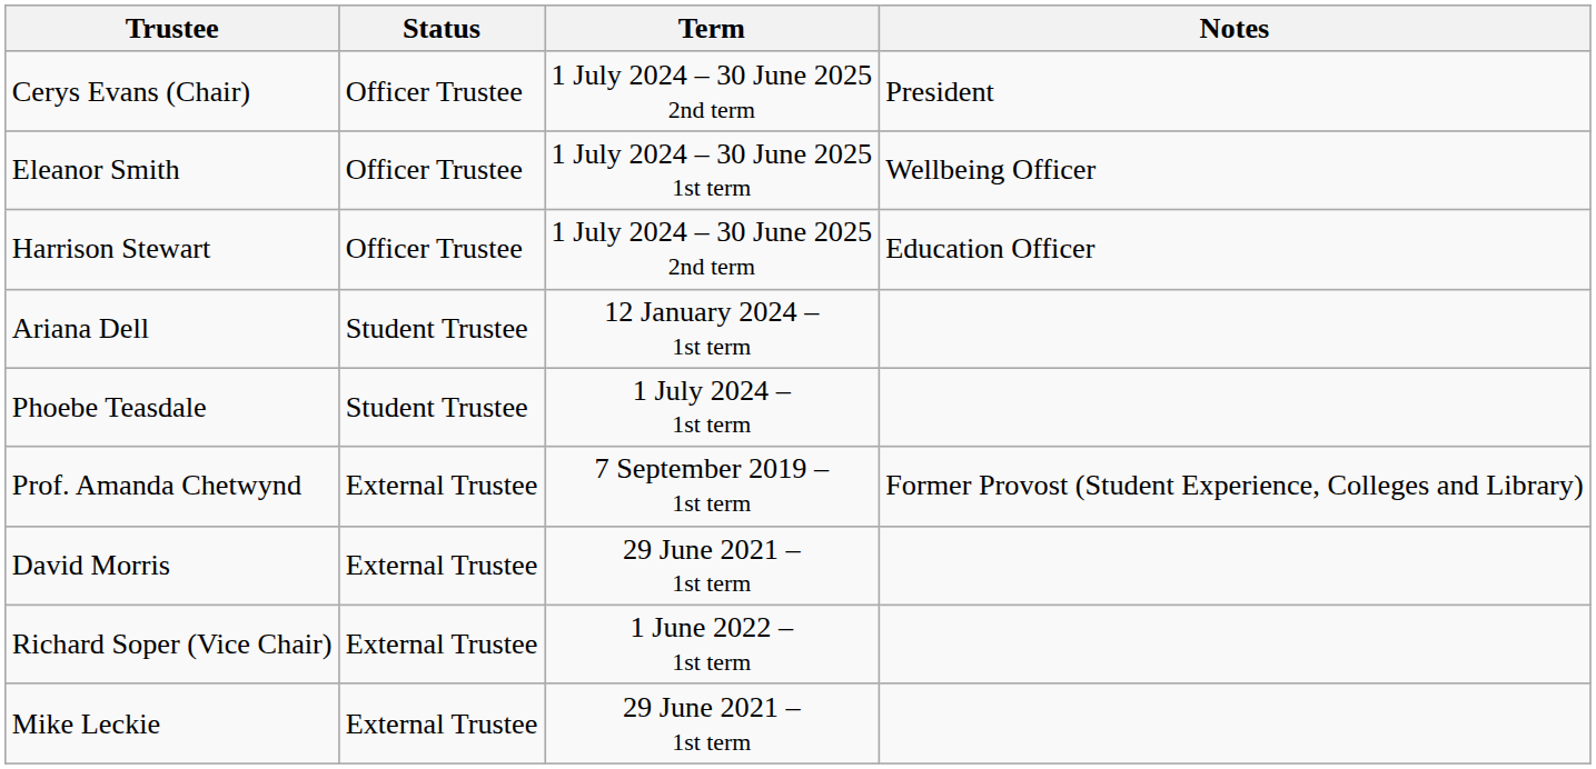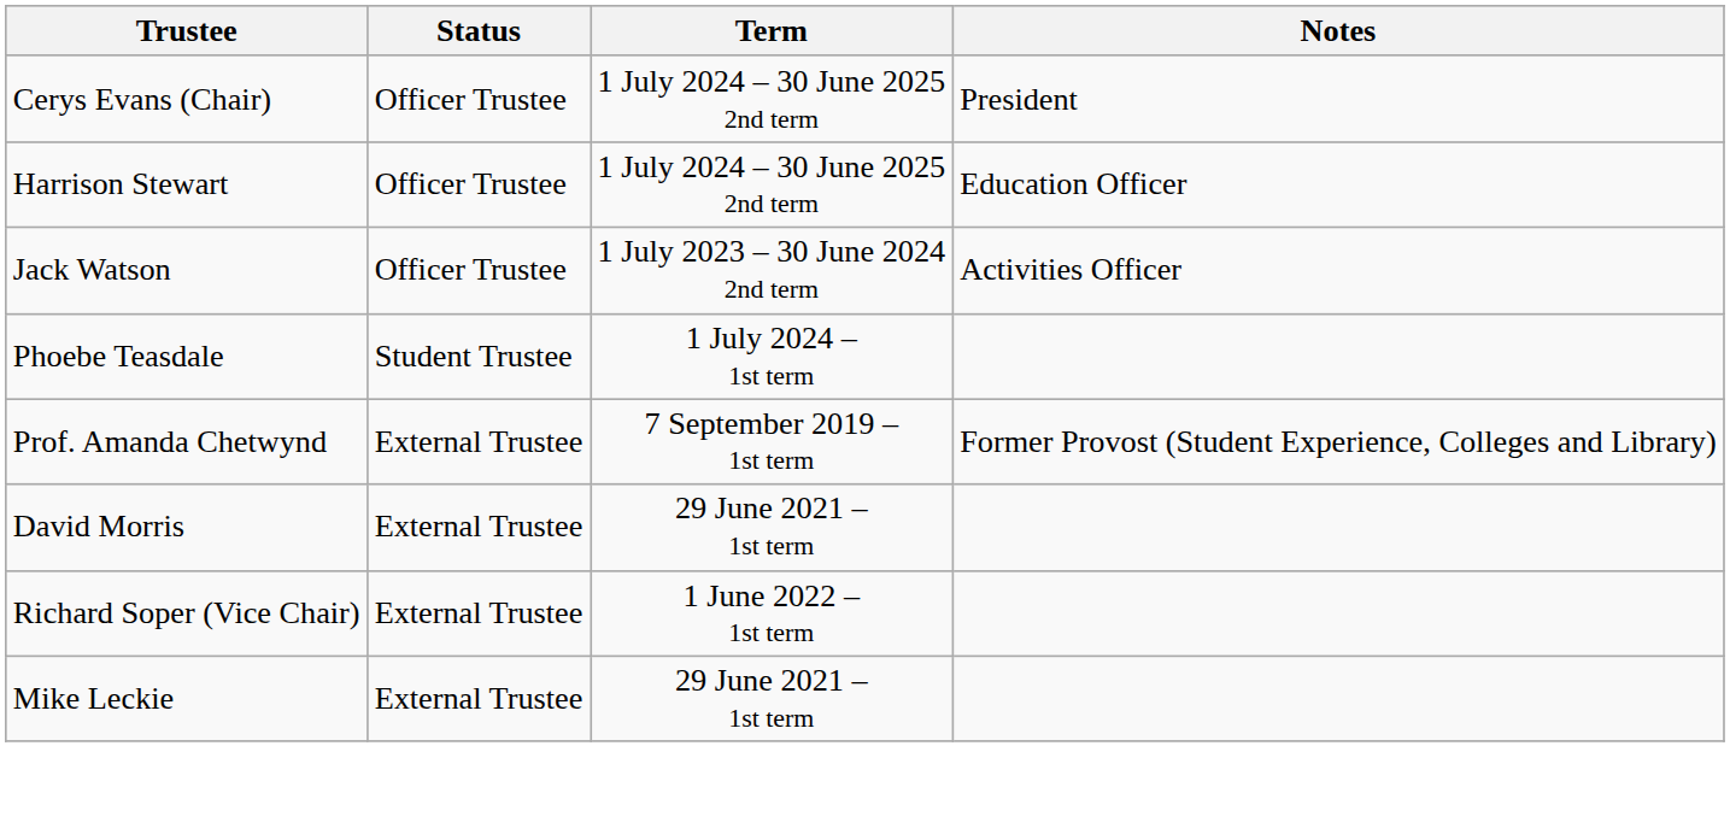 <table class="wikitable">
 <tr>
 <th>Trustee</th>
 <th>Status</th>
 <th style="text-align:center;">Term</th>
 <th>Notes</th>
 </tr>
 <tr>
 <td>Cerys Evans (Chair)</td>
 <td>Officer Trustee</td>
 <td style="text-align:center;">1 July 2024 – 30 June 2025<br><small>2nd term</small></td>
 <td>President</td>
 </tr>
 <tr>
-<td>Eleanor Smith</td>
-<td>Officer Trustee</td>
-<td style="text-align:center;">1 July 2024 – 30 June 2025<br><small>1st term</small></td>
-<td>Wellbeing Officer</td>
-</tr>
-<tr>
 <td>Harrison Stewart</td>
 <td>Officer Trustee</td>
 <td style="text-align:center;">1 July 2024 – 30 June 2025<br><small>2nd term</small></td>
 <td>Education Officer</td>
 </tr>
 <tr>
-<td>Ariana Dell</td>
-<td>Student Trustee</td>
-<td style="text-align:center;">12 January 2024 –<br><small>1st term</small></td>
-<td></td>
+<td>Jack Watson</td>
+<td>Officer Trustee</td>
+<td style="text-align:center;">1 July 2023 – 30 June 2024<br><small>2nd term</small></td>
+<td>Activities Officer</td>
 </tr>
 <tr>
 <td>Phoebe Teasdale</td>
 <td>Student Trustee</td>
 <td style="text-align:center;">1 July 2024 –<br><small>1st term</small></td>
 <td></td>
 </tr>
 <tr>
 <td>Prof. Amanda Chetwynd</td>
 <td>External Trustee</td>
 <td style="text-align:center;">7 September 2019  –<br><small>1st term</small></td>
 <td>Former Provost (Student Experience, Colleges and Library)</td>
 </tr>
 <tr>
 <td>David Morris</td>
 <td>External Trustee</td>
 <td style="text-align:center;">29 June 2021 –<br><small>1st term</small></td>
 <td></td>
 </tr>
 <tr>
 <td>Richard Soper (Vice Chair)</td>
 <td>External Trustee</td>
 <td style="text-align:center;">1 June 2022 –<br><small>1st term</small></td>
 <td></td>
 </tr>
 <tr>
 <td>Mike Leckie</td>
 <td>External Trustee</td>
 <td style="text-align:center;">29 June 2021 –<br><small>1st term</small></td>
 <td></td>
 </tr>
 </table>
